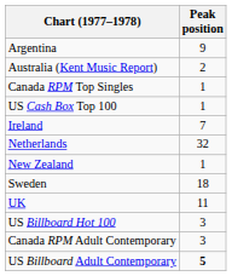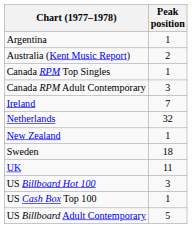 <table class="wikitable sortable">
 <tr>
 <th align="left">Chart (1977–1978)</th>
 <th align="left">Peak<br>position</th>
 </tr>
 <tr>
 <td>Argentina</td>
-<td align="center">9</td>
+<td align="center">1</td>
 </tr>
 <tr>
 <td>Australia (<a href='#'>Kent Music Report</a>)</td>
 <td style="text-align:center;">2</td>
 </tr>
 <tr>
 <td>Canada <em><a href='#'>RPM</a></em> Top Singles</td>
 <td style="text-align:center;">1</td>
 </tr>
 <tr>
-<td align="left">US <em><a href='#'>Cash Box</a></em> Top 100</td>
-<td style="text-align:center;">1</td>
+<td>Canada <em>RPM</em> Adult Contemporary</td>
+<td style="text-align:center;">3</td>
 </tr>
 <tr>
 <td><a href='#'>Ireland</a></td>
 <td style="text-align:center;">7</td>
 </tr>
 <tr>
 <td align="left"><a href='#'>Netherlands</a></td>
 <td style="text-align:center;">32</td>
 </tr>
 <tr>
 <td align="left"><a href='#'>New Zealand</a></td>
 <td style="text-align:center;">1</td>
 </tr>
 <tr>
 <td align="left">Sweden</td>
 <td style="text-align:center;">18</td>
 </tr>
 <tr>
 <td align="left"><a href='#'>UK</a></td>
 <td style="text-align:center;">11</td>
 </tr>
 <tr>
 <td align="left">US <em><a href='#'>Billboard Hot 100</a></em></td>
 <td style="text-align:center;">3</td>
 </tr>
 <tr>
-<td>Canada <em>RPM</em> Adult Contemporary</td>
-<td style="text-align:center;">3</td>
+<td align="left">US <em><a href='#'>Cash Box</a></em> Top 100</td>
+<td style="text-align:center;">1</td>
 </tr>
 <tr>
 <td>US <em>Billboard</em> <a href='#'>Adult Contemporary</a></td>
-<td align="center"><strong>5</strong></td>
+<td align="center">5</td>
 </tr>
 </table>
